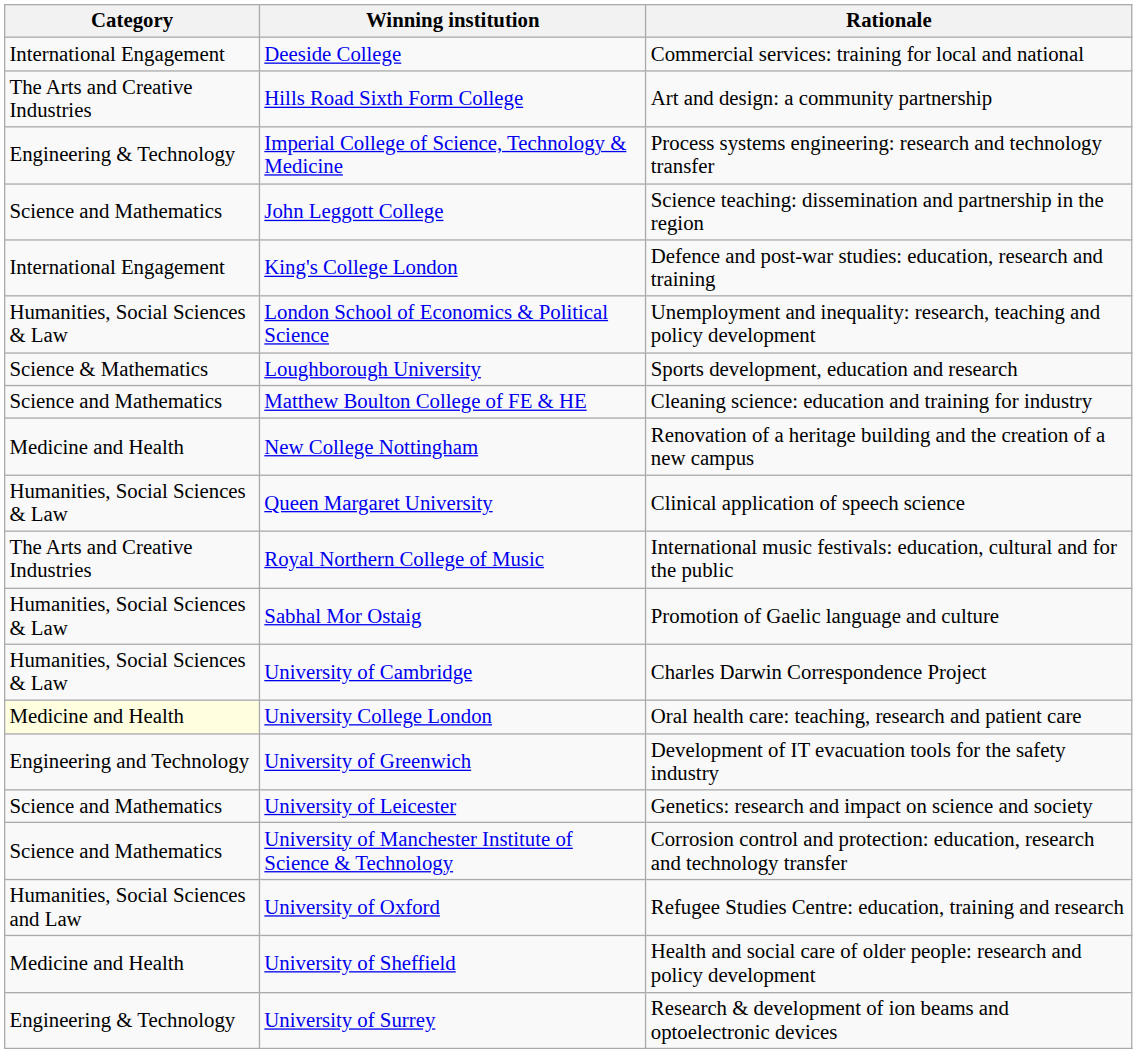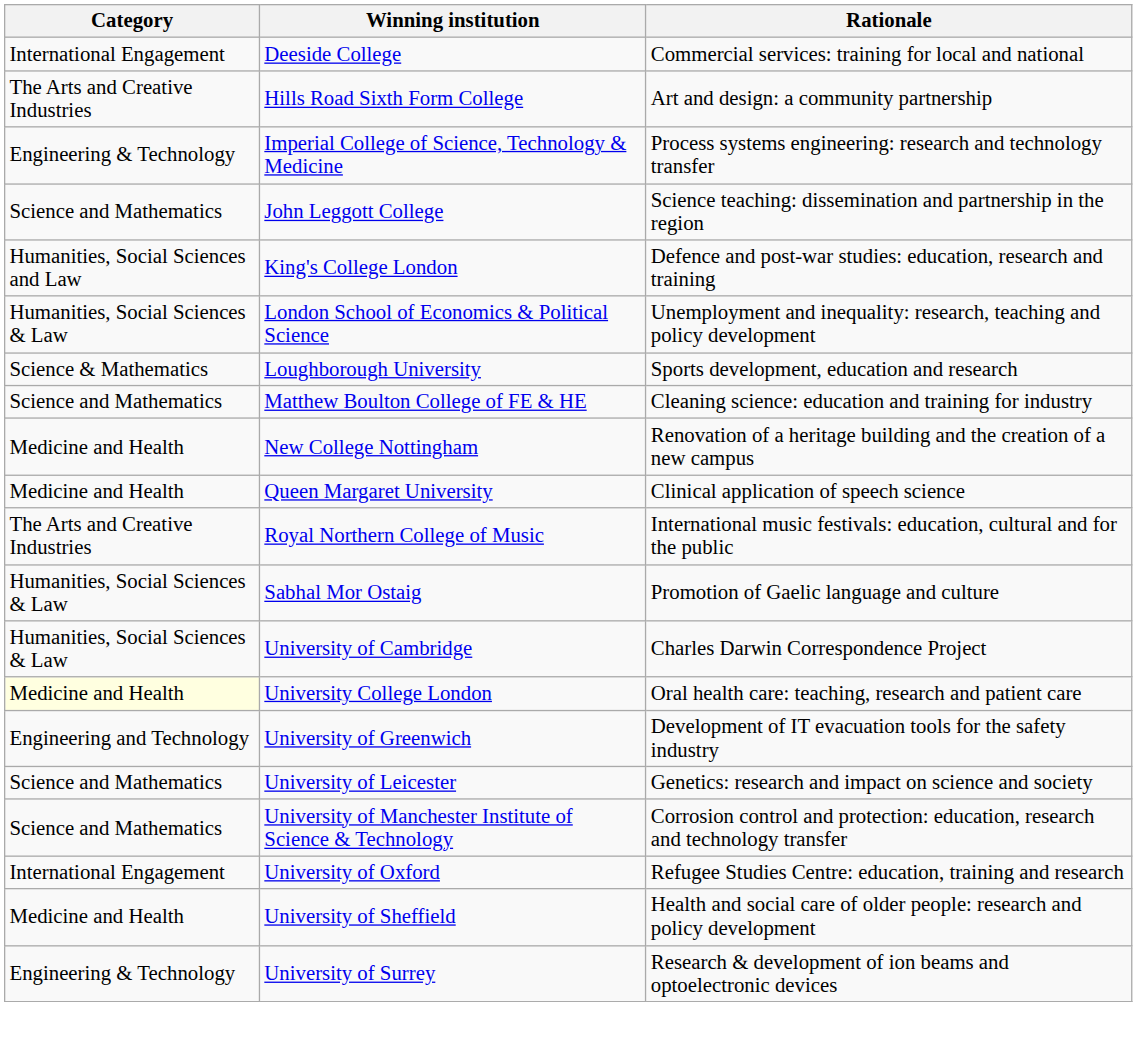 <table class="wikitable">
 <tr>
 <th>Category</th>
 <th>Winning institution</th>
 <th>Rationale</th>
 </tr>
 <tr>
 <td>International Engagement</td>
 <td><a href='#'>Deeside College</a></td>
 <td>Commercial services: training for local and national</td>
 </tr>
 <tr>
 <td>The Arts and Creative Industries</td>
 <td><a href='#'>Hills Road Sixth Form College</a></td>
 <td>Art and design: a community partnership</td>
 </tr>
 <tr>
 <td>Engineering & Technology</td>
 <td><a href='#'>Imperial College of Science, Technology & Medicine</a></td>
 <td>Process systems engineering: research and technology transfer</td>
 </tr>
 <tr>
 <td>Science and Mathematics</td>
 <td><a href='#'>John Leggott College</a></td>
 <td>Science teaching: dissemination and partnership in the region</td>
 </tr>
 <tr>
-<td>International Engagement</td>
+<td>Humanities, Social Sciences and Law</td>
 <td><a href='#'>King's College London</a></td>
 <td>Defence and post-war studies: education, research and training</td>
 </tr>
 <tr>
 <td>Humanities, Social Sciences & Law</td>
 <td><a href='#'>London School of Economics & Political Science</a></td>
 <td>Unemployment and inequality: research, teaching and policy development</td>
 </tr>
 <tr>
 <td>Science & Mathematics</td>
 <td><a href='#'>Loughborough University</a></td>
 <td>Sports development, education and research</td>
 </tr>
 <tr>
 <td>Science and Mathematics</td>
 <td><a href='#'>Matthew Boulton College of FE & HE</a></td>
 <td>Cleaning science: education and training for industry</td>
 </tr>
 <tr>
 <td>Medicine and Health</td>
 <td><a href='#'>New College Nottingham</a></td>
 <td>Renovation of a heritage building and the creation of a new campus</td>
 </tr>
 <tr>
-<td>Humanities, Social Sciences & Law</td>
+<td>Medicine and Health</td>
 <td><a href='#'>Queen Margaret University</a></td>
 <td>Clinical application of speech science</td>
 </tr>
 <tr>
 <td>The Arts and Creative Industries</td>
 <td><a href='#'>Royal Northern College of Music</a></td>
 <td>International music festivals: education, cultural and for the public</td>
 </tr>
 <tr>
 <td>Humanities, Social Sciences & Law</td>
 <td><a href='#'>Sabhal Mor Ostaig</a></td>
 <td>Promotion of Gaelic language and culture</td>
 </tr>
 <tr>
 <td>Humanities, Social Sciences & Law</td>
 <td><a href='#'>University of Cambridge</a></td>
 <td>Charles Darwin Correspondence Project</td>
 </tr>
 <tr>
 <td style="background: lightyellow;">Medicine and Health</td>
 <td><a href='#'>University College London</a></td>
 <td>Oral health care: teaching, research and patient care</td>
 </tr>
 <tr>
 <td>Engineering and Technology</td>
 <td><a href='#'>University of Greenwich</a></td>
 <td>Development of IT evacuation tools for the safety industry</td>
 </tr>
 <tr>
 <td>Science and Mathematics</td>
 <td><a href='#'>University of Leicester</a></td>
 <td>Genetics: research and impact on science and society</td>
 </tr>
 <tr>
 <td>Science and Mathematics</td>
 <td><a href='#'>University of Manchester Institute of Science & Technology</a></td>
 <td>Corrosion control and protection: education, research and technology transfer</td>
 </tr>
 <tr>
-<td>Humanities, Social Sciences and Law</td>
+<td>International Engagement</td>
 <td><a href='#'>University of Oxford</a></td>
 <td>Refugee Studies Centre: education, training and research</td>
 </tr>
 <tr>
 <td>Medicine and Health</td>
 <td><a href='#'>University of Sheffield</a></td>
 <td>Health and social care of older people: research and policy development</td>
 </tr>
 <tr>
 <td>Engineering & Technology</td>
 <td><a href='#'>University of Surrey</a></td>
 <td>Research & development of ion beams and optoelectronic devices</td>
 </tr>
 <tr>
 </tr>
 </table>
